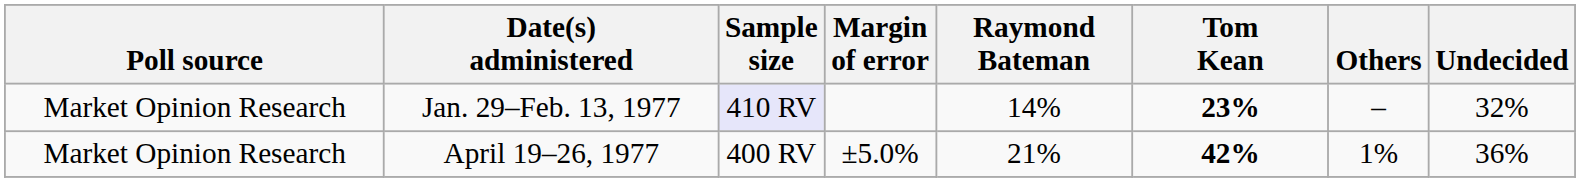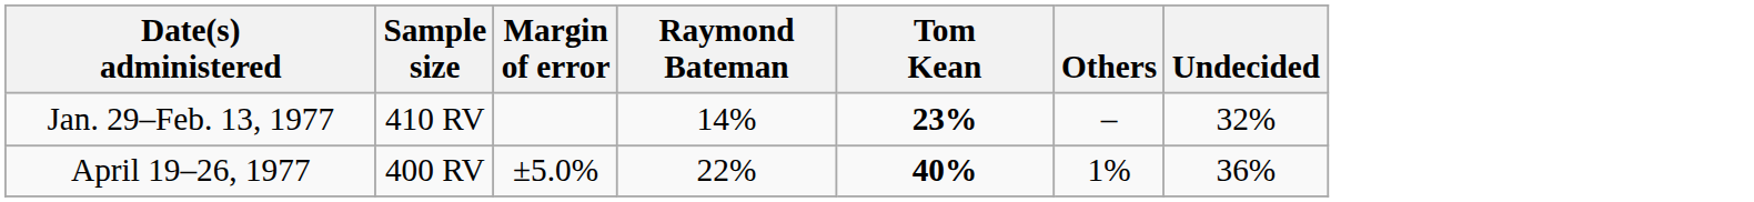 <table class="wikitable">
 <tr valign= bottom>
-<th style="width:200px;">Poll source</th>
 <th style="width:175px;">Date(s)<br>administered</th>
 <th class=small>Sample<br>size</th>
 <th class=small>Margin<br>of error</th>
 <th style="width:100px;">Raymond<br>Bateman</th>
 <th style="width:100px;">Tom<br>Kean</th>
 <th style="width:40px;">Others</th>
 <th style="width:40px;">Undecided</th>
 </tr>
 <tr>
-<td align=center>Market Opinion Research</td>
 <td align=center>Jan. 29–Feb. 13, 1977</td>
-<td align=center style="background: lavender;">410 RV</td>
+<td align=center>410 RV</td>
 <td align=center></td>
 <td align=center>14%</td>
 <td align=center ><strong>23%</strong></td>
 <td align=center>–</td>
 <td align=center>32%</td>
 </tr>
 <tr>
-<td align=center>Market Opinion Research</td>
 <td align=center>April 19–26, 1977</td>
 <td align=center>400 RV</td>
 <td align=center>±5.0%</td>
-<td align=center>21%</td>
-<td align=center ><strong>42%</strong></td>
+<td align=center>22%</td>
+<td align=center ><strong>40%</strong></td>
 <td align=center>1%</td>
 <td align=center>36%</td>
 </tr>
 </table>
